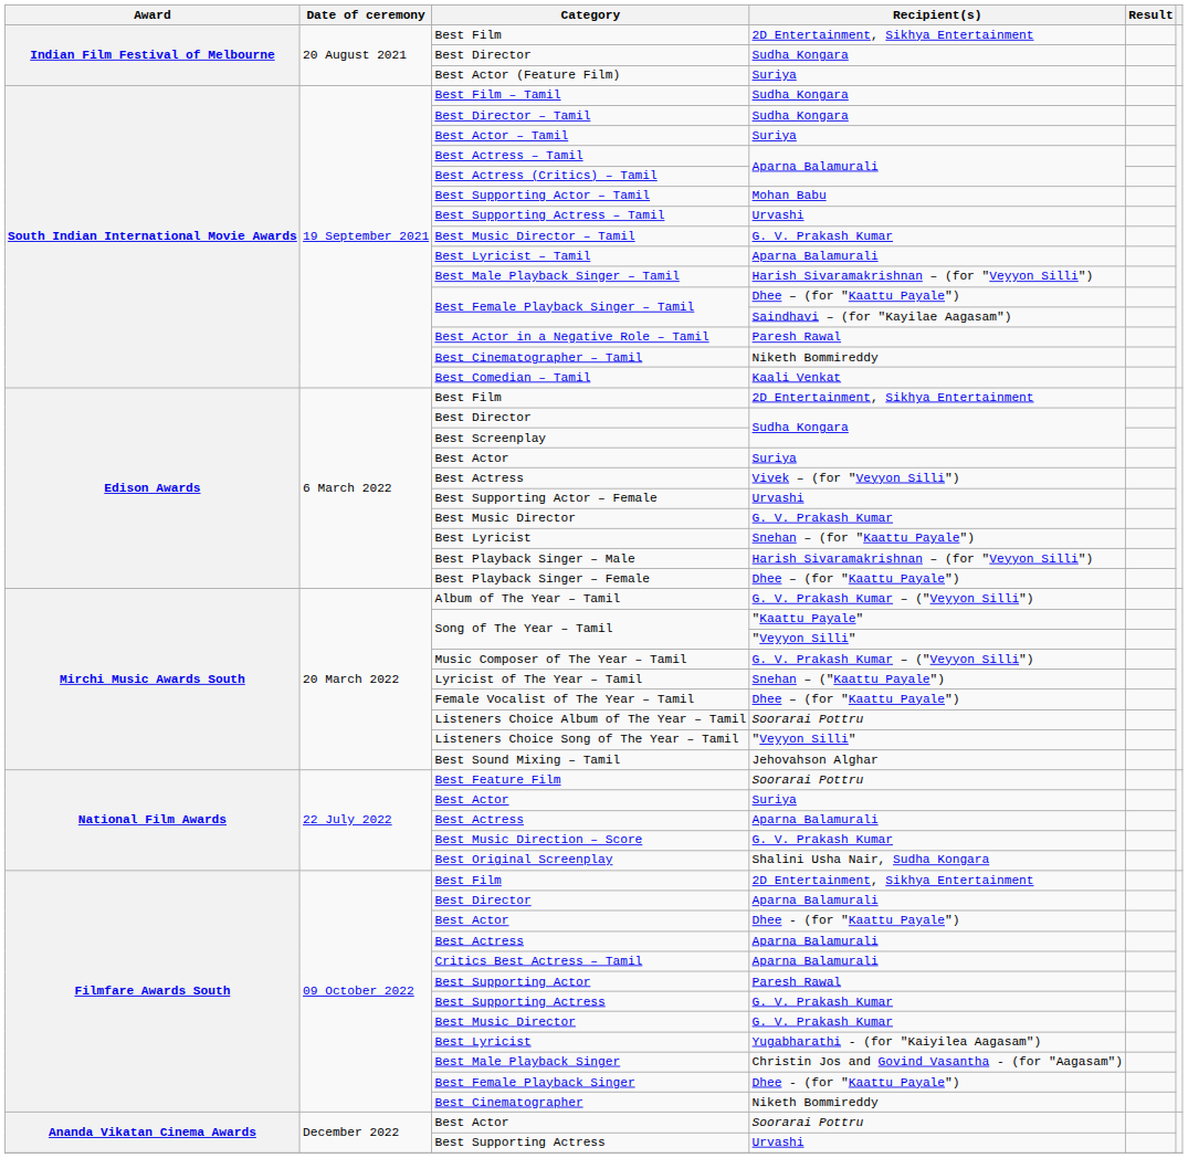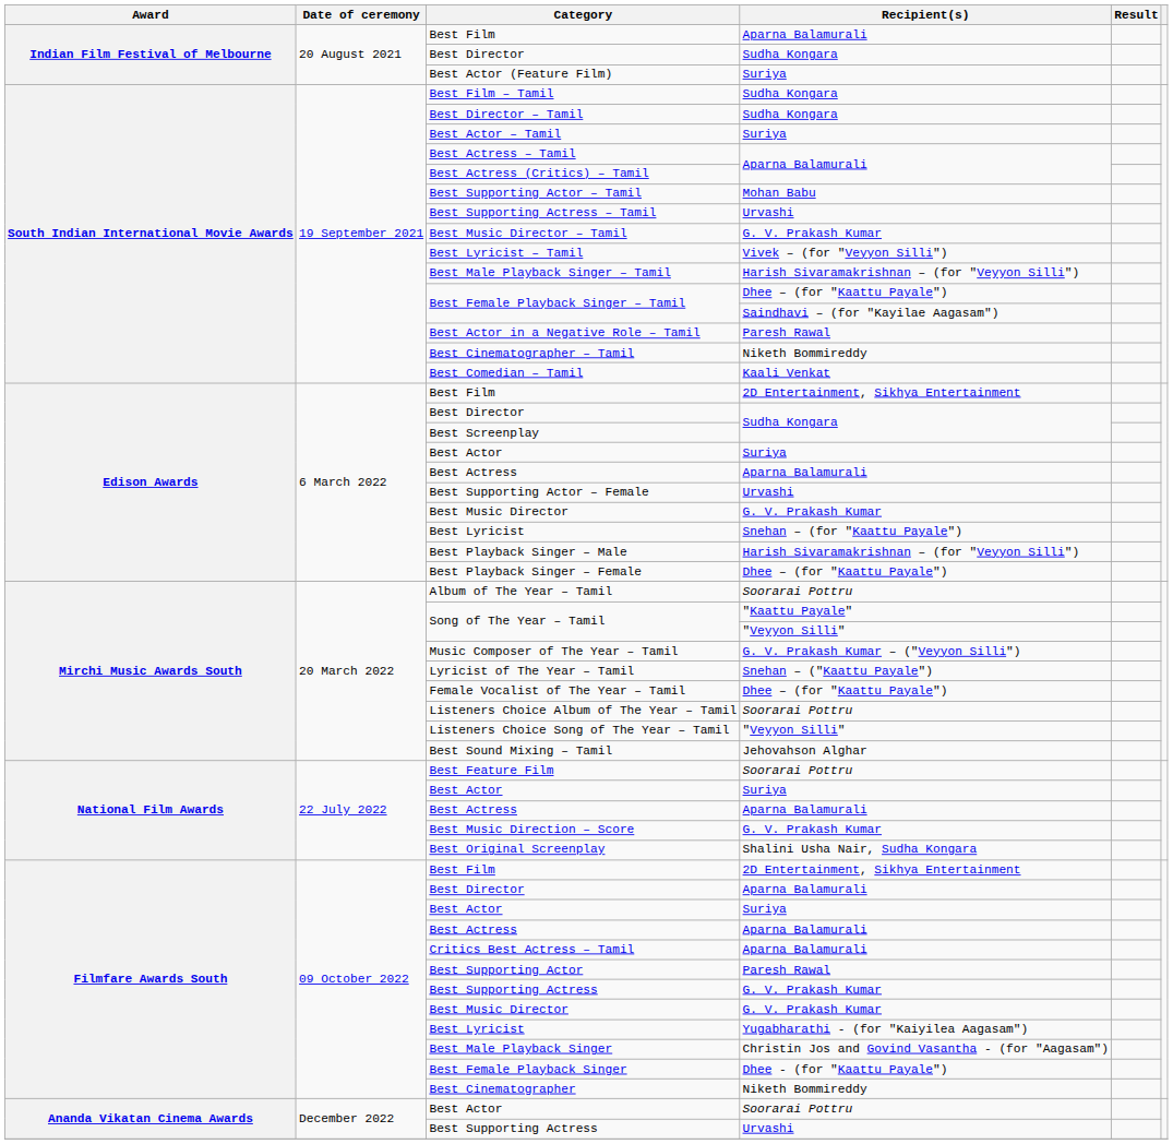 <table class="wikitable plainrowheaders sortable">
 <tr>
 <th scope="col">Award</th>
 <th>Date of ceremony</th>
 <th scope="col">Category</th>
 <th scope="col">Recipient(s)</th>
 <th scope="col">Result</th>
 <th scope="col" class="unsortable"></th>
 </tr>
 <tr>
 <th rowspan="3" scope="row"><a href='#'>Indian Film Festival of Melbourne</a></th>
 <td rowspan="3">20 August 2021</td>
 <td>Best Film</td>
-<td><a href='#'>2D Entertainment</a>, <a href='#'>Sikhya Entertainment</a></td>
+<td><a href='#'>Aparna Balamurali</a></td>
 <td></td>
 <td rowspan="3" style="text-align:center;"><br><br></td>
 </tr>
 <tr>
 <td>Best Director</td>
 <td><a href='#'>Sudha Kongara</a></td>
 <td></td>
 </tr>
 <tr>
 <td>Best Actor (Feature Film)</td>
 <td><a href='#'>Suriya</a></td>
 <td></td>
 </tr>
 <tr>
 <th rowspan="15" scope="row"><a href='#'>South Indian International Movie Awards</a></th>
 <td rowspan="15"><a href='#'>19 September 2021</a></td>
 <td><a href='#'>Best Film – Tamil</a></td>
 <td><a href='#'>Sudha Kongara</a></td>
 <td></td>
 <td rowspan="15" style="text-align:center;"><br><br></td>
 </tr>
 <tr>
 <td><a href='#'>Best Director – Tamil</a></td>
 <td><a href='#'>Sudha Kongara</a></td>
 <td></td>
 </tr>
 <tr>
 <td><a href='#'>Best Actor – Tamil</a></td>
 <td><a href='#'>Suriya</a></td>
 <td></td>
 </tr>
 <tr>
 <td><a href='#'>Best Actress – Tamil</a></td>
 <td rowspan="2"><a href='#'>Aparna Balamurali</a></td>
 <td></td>
 </tr>
 <tr>
 <td><a href='#'>Best Actress (Critics) – Tamil</a></td>
 <td></td>
 </tr>
 <tr>
 <td><a href='#'>Best Supporting Actor – Tamil</a></td>
 <td><a href='#'>Mohan Babu</a></td>
 <td></td>
 </tr>
 <tr>
 <td><a href='#'>Best Supporting Actress – Tamil</a></td>
 <td><a href='#'>Urvashi</a></td>
 <td></td>
 </tr>
 <tr>
 <td><a href='#'>Best Music Director – Tamil</a></td>
 <td><a href='#'>G. V. Prakash Kumar</a></td>
 <td></td>
 </tr>
 <tr>
 <td><a href='#'>Best Lyricist – Tamil</a></td>
-<td><a href='#'>Aparna Balamurali</a></td>
+<td><a href='#'>Vivek</a> – (for "<a href='#'>Veyyon Silli</a>")</td>
 <td></td>
 </tr>
 <tr>
 <td><a href='#'>Best Male Playback Singer – Tamil</a></td>
 <td><a href='#'>Harish Sivaramakrishnan</a> – (for "<a href='#'>Veyyon Silli</a>")</td>
 <td></td>
 </tr>
 <tr>
 <td rowspan="2"><a href='#'>Best Female Playback Singer – Tamil</a></td>
 <td><a href='#'>Dhee</a> – (for "<a href='#'>Kaattu Payale</a>")</td>
 <td></td>
 </tr>
 <tr>
 <td><a href='#'>Saindhavi</a> – (for "Kayilae Aagasam")</td>
 <td></td>
 </tr>
 <tr>
 <td><a href='#'>Best Actor in a Negative Role – Tamil</a></td>
 <td><a href='#'>Paresh Rawal</a></td>
 <td></td>
 </tr>
 <tr>
 <td><a href='#'>Best Cinematographer – Tamil</a></td>
 <td>Niketh Bommireddy</td>
 <td></td>
 </tr>
 <tr>
 <td><a href='#'>Best Comedian – Tamil</a></td>
 <td><a href='#'>Kaali Venkat</a></td>
 <td></td>
 </tr>
 <tr>
 <th rowspan="10" scope="row"><a href='#'>Edison Awards</a></th>
 <td rowspan="10">6 March 2022</td>
 <td>Best Film</td>
 <td><a href='#'>2D Entertainment</a>, <a href='#'>Sikhya Entertainment</a></td>
 <td></td>
 <td rowspan="10" style="text-align:center;"></td>
 </tr>
 <tr>
 <td>Best Director</td>
 <td rowspan="2"><a href='#'>Sudha Kongara</a></td>
 <td></td>
 </tr>
 <tr>
 <td>Best Screenplay</td>
 <td></td>
 </tr>
 <tr>
 <td>Best Actor</td>
 <td><a href='#'>Suriya</a></td>
 <td></td>
 </tr>
 <tr>
 <td>Best Actress</td>
-<td><a href='#'>Vivek</a> – (for "<a href='#'>Veyyon Silli</a>")</td>
+<td><a href='#'>Aparna Balamurali</a></td>
 <td></td>
 </tr>
 <tr>
 <td>Best Supporting Actor – Female</td>
 <td><a href='#'>Urvashi</a></td>
 <td></td>
 </tr>
 <tr>
 <td>Best Music Director</td>
 <td><a href='#'>G. V. Prakash Kumar</a></td>
 <td></td>
 </tr>
 <tr>
 <td>Best Lyricist</td>
 <td><a href='#'>Snehan</a> – (for "<a href='#'>Kaattu Payale</a>")</td>
 <td></td>
 </tr>
 <tr>
 <td>Best Playback Singer – Male</td>
 <td><a href='#'>Harish Sivaramakrishnan</a> – (for "<a href='#'>Veyyon Silli</a>")</td>
 <td></td>
 </tr>
 <tr>
 <td>Best Playback Singer – Female</td>
 <td><a href='#'>Dhee</a> – (for "<a href='#'>Kaattu Payale</a>")</td>
 <td></td>
 </tr>
 <tr>
 <th rowspan="9" scope="row"><a href='#'>Mirchi Music Awards South</a></th>
 <td rowspan="9">20 March 2022</td>
 <td>Album of The Year – Tamil</td>
-<td><a href='#'>G. V. Prakash Kumar</a> – ("<a href='#'>Veyyon Silli</a>")</td>
+<td><em>Soorarai Pottru</em></td>
 <td></td>
 <td rowspan="9" style="text-align:center;"></td>
 </tr>
 <tr>
 <td rowspan="2">Song of The Year – Tamil</td>
 <td>"<a href='#'>Kaattu Payale</a>"</td>
 <td></td>
 </tr>
 <tr>
 <td>"<a href='#'>Veyyon Silli</a>"</td>
 <td></td>
 </tr>
 <tr>
 <td>Music Composer of The Year – Tamil</td>
 <td><a href='#'>G. V. Prakash Kumar</a> – ("<a href='#'>Veyyon Silli</a>")</td>
 <td></td>
 </tr>
 <tr>
 <td>Lyricist of The Year – Tamil</td>
 <td><a href='#'>Snehan</a> – ("<a href='#'>Kaattu Payale</a>")</td>
 <td></td>
 </tr>
 <tr>
 <td>Female Vocalist of The Year – Tamil</td>
 <td><a href='#'>Dhee</a> – (for "<a href='#'>Kaattu Payale</a>")</td>
 <td></td>
 </tr>
 <tr>
 <td>Listeners Choice Album of The Year – Tamil</td>
 <td><em>Soorarai Pottru</em></td>
 <td></td>
 </tr>
 <tr>
 <td>Listeners Choice Song of The Year – Tamil</td>
 <td>"<a href='#'>Veyyon Silli</a>"</td>
 <td></td>
 </tr>
 <tr>
 <td>Best Sound Mixing – Tamil</td>
 <td>Jehovahson Alghar</td>
 <td></td>
 </tr>
 <tr>
 <th scope="row" rowspan="5"><a href='#'>National Film Awards</a></th>
 <td rowspan="5"><a href='#'>22 July 2022</a></td>
 <td><a href='#'>Best Feature Film</a></td>
 <td><em>Soorarai Pottru</em></td>
 <td></td>
 <td rowspan="5" style="text-align:center;"><br></td>
 </tr>
 <tr>
 <td><a href='#'>Best Actor</a></td>
 <td><a href='#'>Suriya</a></td>
 <td></td>
 </tr>
 <tr>
 <td><a href='#'>Best Actress</a></td>
 <td><a href='#'>Aparna Balamurali</a></td>
 <td></td>
 </tr>
 <tr>
 <td><a href='#'>Best Music Direction – Score</a></td>
 <td><a href='#'>G. V. Prakash Kumar</a></td>
 <td></td>
 </tr>
 <tr>
 <td><a href='#'>Best Original Screenplay</a></td>
 <td>Shalini Usha Nair, <a href='#'>Sudha Kongara</a></td>
 <td></td>
 </tr>
 <tr>
 <th scope="row" rowspan="12"><a href='#'>Filmfare Awards South</a></th>
 <td rowspan="12"><a href='#'>09 October 2022</a></td>
 <td><a href='#'>Best Film</a></td>
 <td><a href='#'>2D Entertainment</a>, <a href='#'>Sikhya Entertainment</a></td>
 <td></td>
 <td rowspan="12" style="text-align:center;"><br></td>
 </tr>
 <tr>
 <td><a href='#'>Best Director</a></td>
 <td><a href='#'>Aparna Balamurali</a></td>
 <td></td>
 </tr>
 <tr>
 <td><a href='#'>Best Actor</a></td>
-<td><a href='#'>Dhee</a> - (for "<a href='#'>Kaattu Payale</a>")</td>
+<td><a href='#'>Suriya</a></td>
 <td></td>
 </tr>
 <tr>
 <td><a href='#'>Best Actress</a></td>
 <td><a href='#'>Aparna Balamurali</a></td>
 <td></td>
 </tr>
 <tr>
 <td><a href='#'>Critics Best Actress – Tamil</a></td>
 <td><a href='#'>Aparna Balamurali</a></td>
 <td></td>
 </tr>
 <tr>
 <td><a href='#'>Best Supporting Actor</a></td>
 <td><a href='#'>Paresh Rawal</a></td>
 <td></td>
 </tr>
 <tr>
 <td><a href='#'>Best Supporting Actress</a></td>
 <td><a href='#'>G. V. Prakash Kumar</a></td>
 <td></td>
 </tr>
 <tr>
 <td><a href='#'>Best Music Director</a></td>
 <td><a href='#'>G. V. Prakash Kumar</a></td>
 <td></td>
 </tr>
 <tr>
 <td><a href='#'>Best Lyricist</a></td>
 <td><a href='#'>Yugabharathi</a> - (for "Kaiyilea Aagasam")</td>
 <td></td>
 </tr>
 <tr>
 <td><a href='#'>Best Male Playback Singer</a></td>
 <td>Christin Jos and <a href='#'>Govind Vasantha</a> - (for "Aagasam")</td>
 <td></td>
 </tr>
 <tr>
 <td><a href='#'>Best Female Playback Singer</a></td>
 <td><a href='#'>Dhee</a> - (for "<a href='#'>Kaattu Payale</a>")</td>
 <td></td>
 </tr>
 <tr>
 <td><a href='#'>Best Cinematographer</a></td>
 <td>Niketh Bommireddy</td>
 <td></td>
 </tr>
 <tr>
 <th rowspan="2"><a href='#'>Ananda Vikatan Cinema Awards</a></th>
 <td rowspan="2">December 2022</td>
 <td>Best Actor</td>
 <td><em>Soorarai Pottru</em></td>
 <td></td>
 <td rowspan="2"></td>
 </tr>
 <tr>
 <td>Best Supporting Actress</td>
 <td><a href='#'>Urvashi</a></td>
 <td></td>
 </tr>
 <tr>
 </tr>
 </table>
